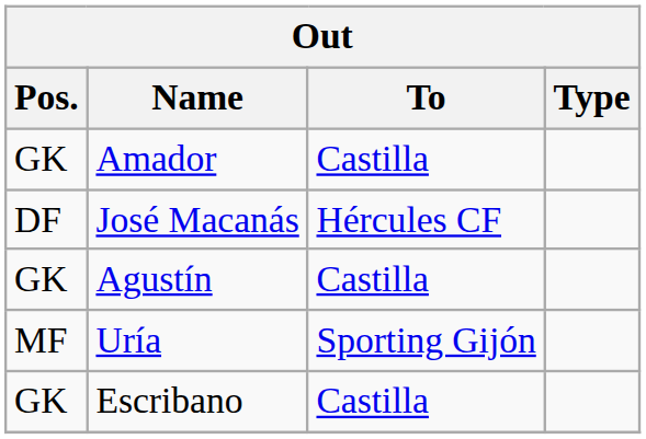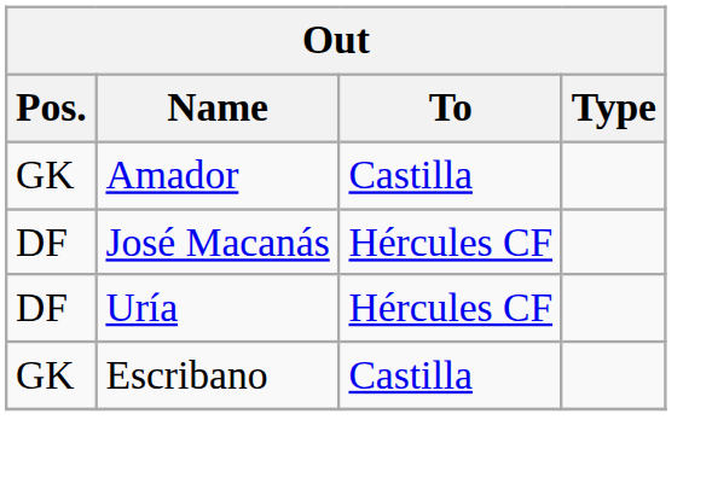 <table class="wikitable" style="font-size:90%;float:left; margin-right:1em;">
 <tr>
 <th colspan="4">Out</th>
 </tr>
 <tr>
 <th>Pos.</th>
 <th>Name</th>
 <th>To</th>
 <th>Type</th>
 </tr>
 <tr>
 <td>GK</td>
 <td><a href='#'>Amador</a></td>
 <td><a href='#'>Castilla</a></td>
 <td></td>
 </tr>
 <tr>
 <td>DF</td>
 <td><a href='#'>José Macanás</a></td>
 <td><a href='#'>Hércules CF</a></td>
 <td></td>
 </tr>
 <tr>
-<td>GK</td>
-<td><a href='#'>Agustín</a></td>
-<td><a href='#'>Castilla</a></td>
-<td></td>
-</tr>
-<tr>
-<td>MF</td>
+<td>DF</td>
 <td><a href='#'>Uría</a></td>
-<td><a href='#'>Sporting Gijón</a></td>
+<td><a href='#'>Hércules CF</a></td>
 <td></td>
 </tr>
 <tr>
 <td>GK</td>
 <td>Escribano</td>
 <td><a href='#'>Castilla</a></td>
 <td></td>
 </tr>
 <tr>
 </tr>
 </table>
